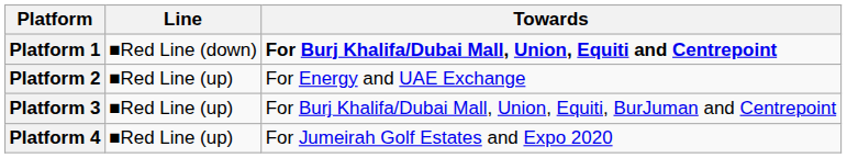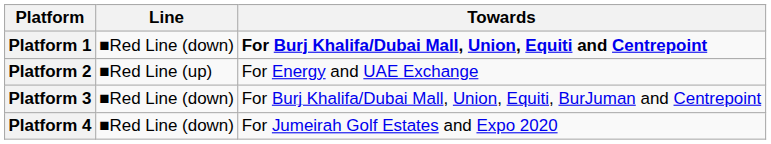 <table border="1" cellspacing="0" cellpadding="3" frame="hsides" rules="rows" style="" class="wikitable">
 <tr>
 <th>Platform</th>
 <th>Line</th>
 <th>Towards</th>
 </tr>
 <tr>
 <th>Platform 1</th>
 <td><span>■</span>Red Line (down)</td>
 <td><strong>For <a href='#'>Burj Khalifa/Dubai Mall</a>, <a href='#'>Union</a>, <a href='#'>Equiti</a> and <a href='#'>Centrepoint</a></strong></td>
 </tr>
 <tr>
 <th>Platform 2</th>
 <td><span>■</span>Red Line (up)</td>
 <td>For <a href='#'>Energy</a> and <a href='#'>UAE Exchange</a></td>
 </tr>
 <tr>
 <th>Platform 3</th>
-<td><span>■</span>Red Line (up)</td>
+<td><span>■</span>Red Line (down)</td>
 <td>For <a href='#'>Burj Khalifa/Dubai Mall</a>, <a href='#'>Union</a>, <a href='#'>Equiti</a>, <a href='#'>BurJuman</a> and <a href='#'>Centrepoint</a></td>
 </tr>
 <tr>
 <th>Platform 4</th>
-<td><span>■</span>Red Line (up)</td>
+<td><span>■</span>Red Line (down)</td>
 <td>For <a href='#'>Jumeirah Golf Estates</a> and <a href='#'>Expo 2020</a></td>
 </tr>
 </table>
